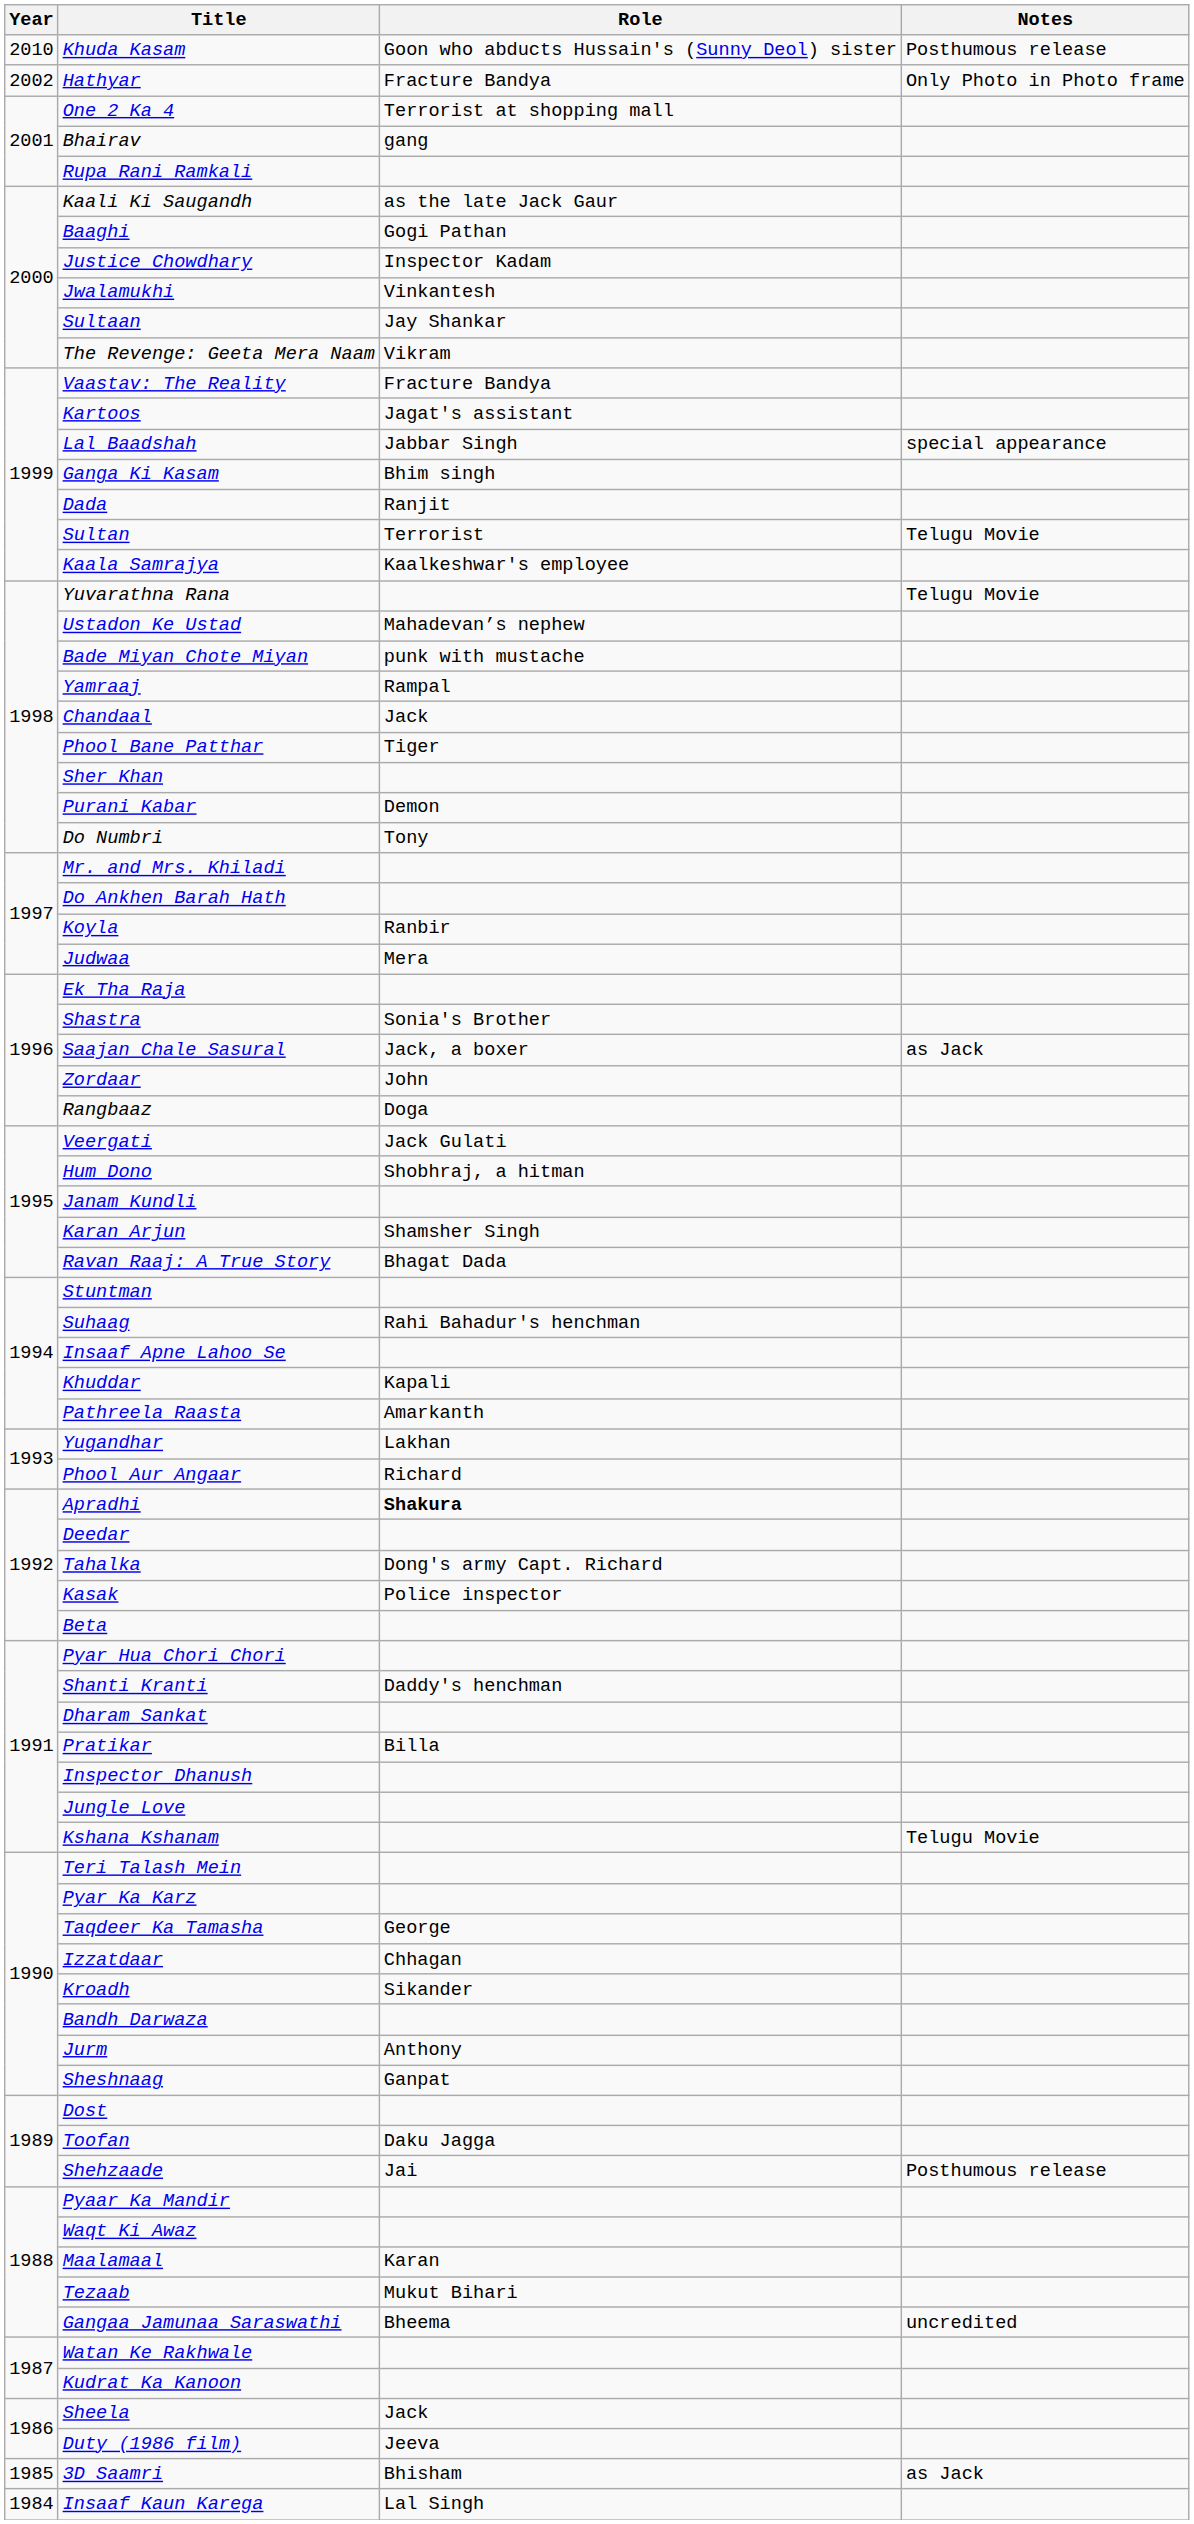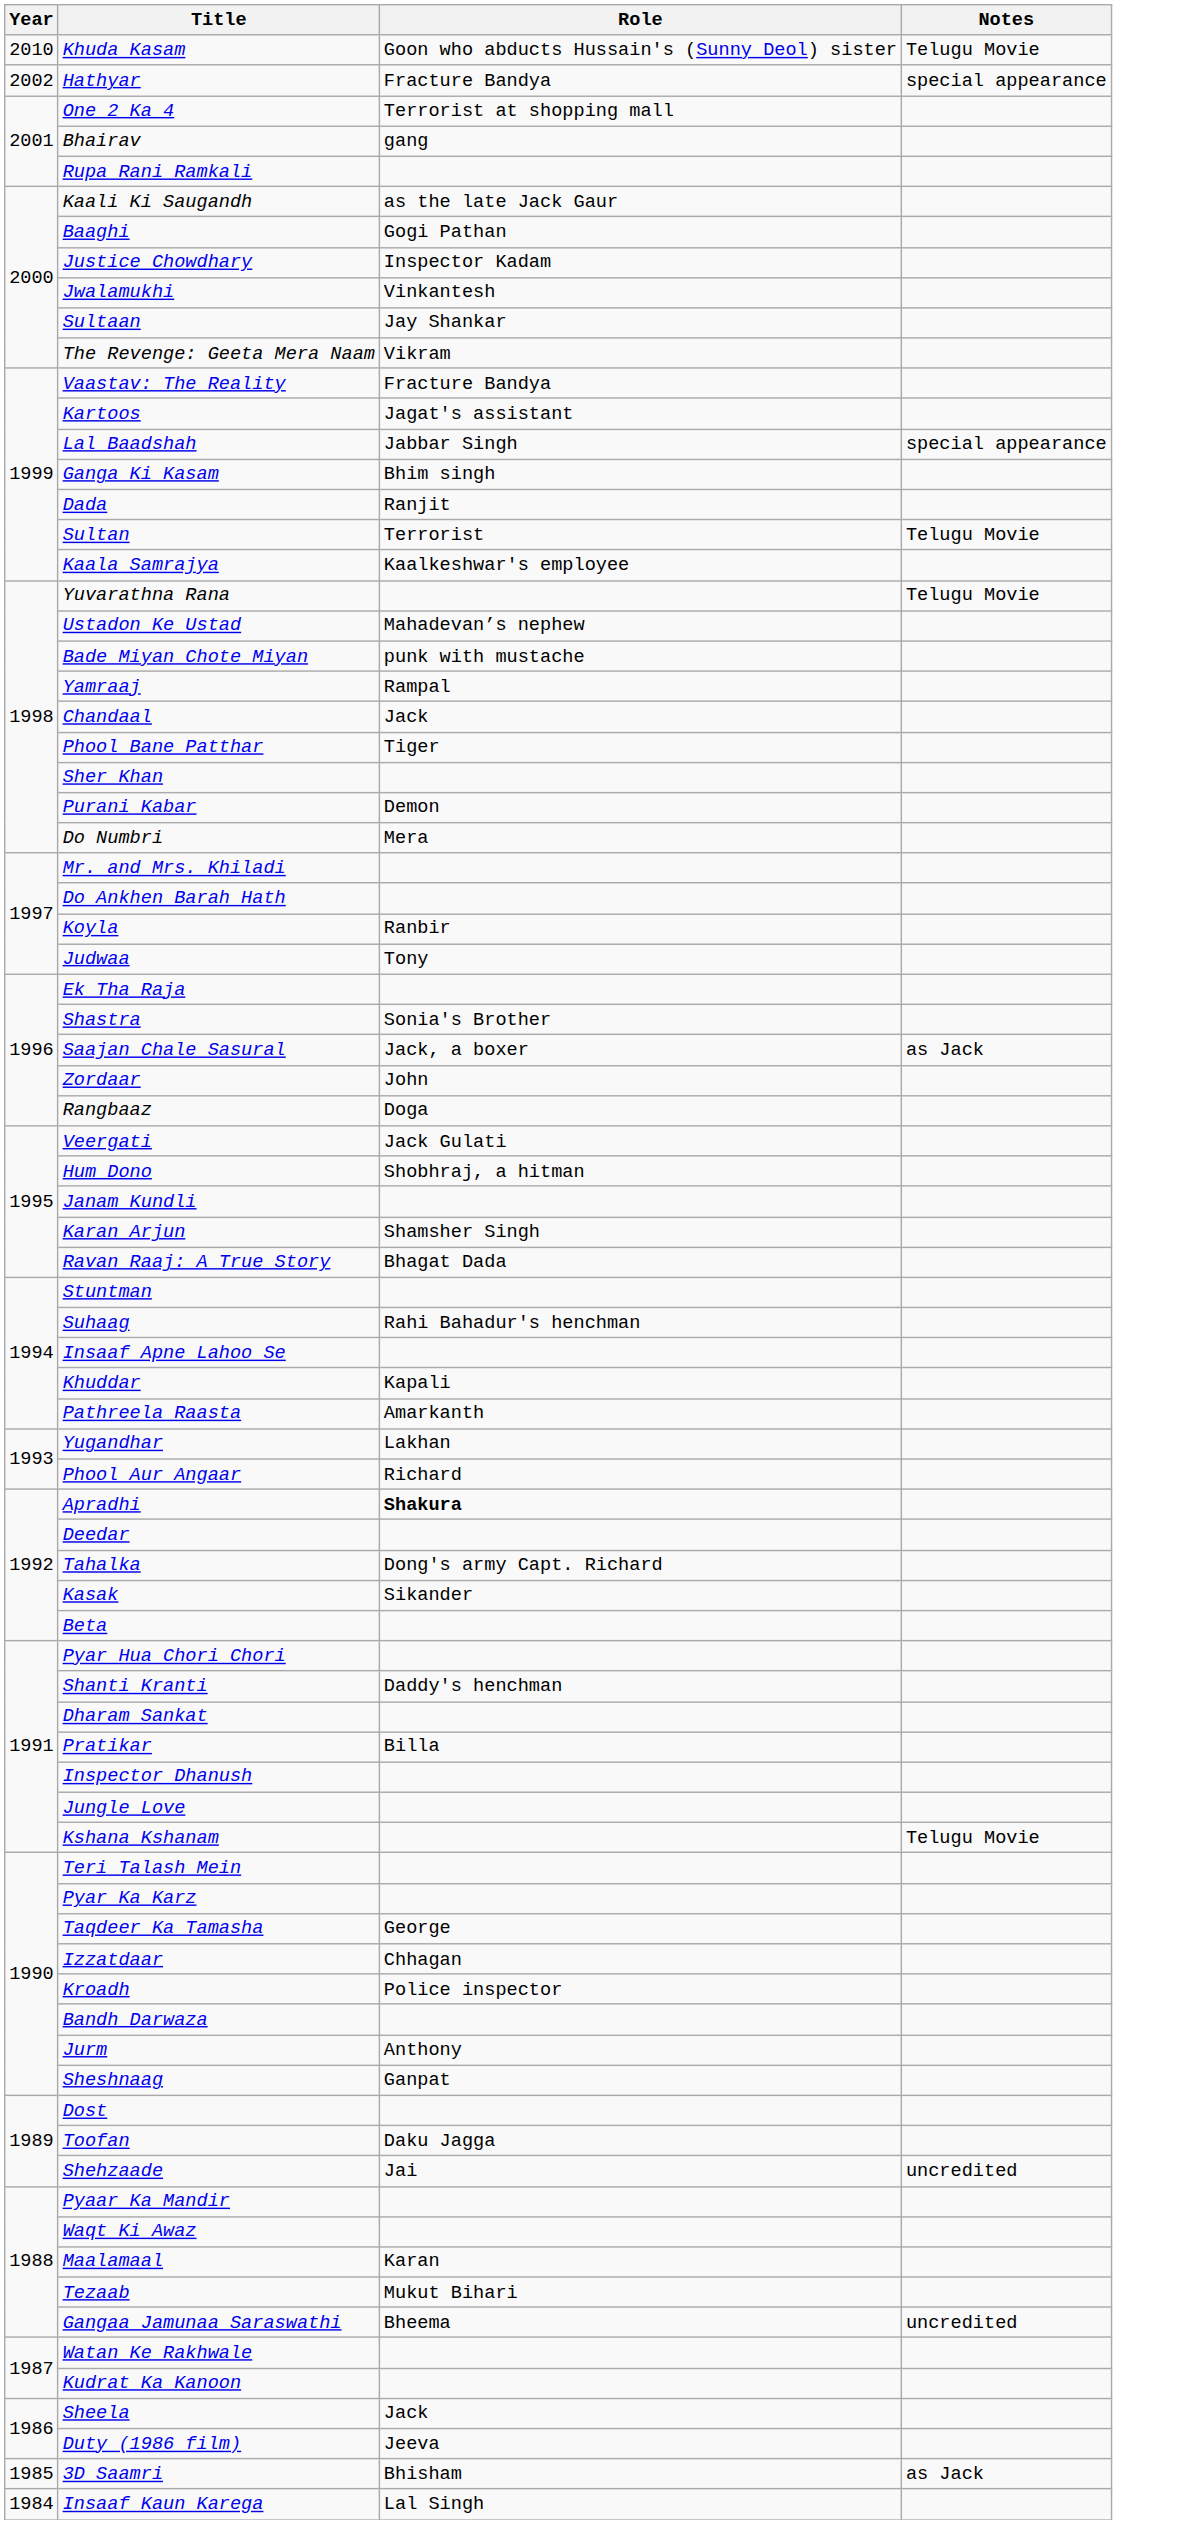 <table class="wikitable sortable">
 <tr>
 <th>Year</th>
 <th>Title</th>
 <th class="unsortable">Role</th>
 <th class="unsortable">Notes</th>
 </tr>
 <tr>
 <td>2010</td>
 <td><em><a href='#'>Khuda Kasam</a></em></td>
 <td>Goon who abducts Hussain's (<a href='#'>Sunny Deol</a>) sister</td>
-<td>Posthumous release</td>
+<td>Telugu Movie</td>
 </tr>
 <tr>
 <td>2002</td>
 <td><em><a href='#'>Hathyar</a></em></td>
 <td>Fracture Bandya</td>
-<td>Only Photo in Photo frame</td>
+<td>special appearance</td>
 </tr>
 <tr>
 <td rowspan="3">2001</td>
 <td><em><a href='#'>One 2 Ka 4 </a></em></td>
 <td>Terrorist at shopping mall</td>
 <td> </td>
 </tr>
 <tr>
 <td><em>Bhairav</em></td>
 <td>gang</td>
 <td> </td>
 </tr>
 <tr>
 <td><em><a href='#'>Rupa Rani Ramkali</a></em></td>
 <td> </td>
 <td> </td>
 </tr>
 <tr>
 <td rowspan="6">2000</td>
 <td><em>Kaali Ki Saugandh</em></td>
 <td>as the late Jack Gaur</td>
 <td> </td>
 </tr>
 <tr>
 <td><em><a href='#'>Baaghi</a></em></td>
 <td>Gogi Pathan</td>
 <td> </td>
 </tr>
 <tr>
 <td><em><a href='#'>Justice Chowdhary</a></em></td>
 <td>Inspector Kadam</td>
 <td> </td>
 </tr>
 <tr>
 <td><em><a href='#'>Jwalamukhi</a></em></td>
 <td>Vinkantesh</td>
 <td> </td>
 </tr>
 <tr>
 <td><em><a href='#'>Sultaan</a></em></td>
 <td>Jay Shankar</td>
 <td> </td>
 </tr>
 <tr>
 <td><em>The Revenge: Geeta Mera Naam</em></td>
 <td>Vikram</td>
 <td> </td>
 </tr>
 <tr>
 <td rowspan="7">1999</td>
 <td><em><a href='#'>Vaastav: The Reality</a></em></td>
 <td>Fracture Bandya</td>
 <td> </td>
 </tr>
 <tr>
 <td><em><a href='#'>Kartoos</a></em></td>
 <td>Jagat's assistant</td>
 <td> </td>
 </tr>
 <tr>
 <td><em><a href='#'>Lal Baadshah</a></em></td>
 <td>Jabbar Singh</td>
 <td>special appearance</td>
 </tr>
 <tr>
 <td><em><a href='#'>Ganga Ki Kasam</a></em></td>
 <td>Bhim singh</td>
 <td></td>
 </tr>
 <tr>
 <td><em><a href='#'>Dada</a></em></td>
 <td>Ranjit</td>
 <td></td>
 </tr>
 <tr>
 <td><em><a href='#'>Sultan</a></em></td>
 <td>Terrorist</td>
 <td>Telugu Movie</td>
 </tr>
 <tr>
 <td><em><a href='#'>Kaala Samrajya</a></em></td>
 <td>Kaalkeshwar's employee</td>
 <td></td>
 </tr>
 <tr>
 <td rowspan="9">1998</td>
 <td><em>Yuvarathna Rana</em></td>
 <td></td>
 <td>Telugu Movie</td>
 </tr>
 <tr>
 <td><em><a href='#'>Ustadon Ke Ustad</a></em></td>
 <td>Mahadevan’s nephew</td>
 <td></td>
 </tr>
 <tr>
 <td><em><a href='#'>Bade Miyan Chote Miyan</a></em></td>
 <td>punk with mustache</td>
 <td> </td>
 </tr>
 <tr>
 <td><em><a href='#'>Yamraaj</a></em></td>
 <td>Rampal</td>
 <td> </td>
 </tr>
 <tr>
 <td><em><a href='#'>Chandaal</a></em></td>
 <td>Jack</td>
 <td> </td>
 </tr>
 <tr>
 <td><em><a href='#'>Phool Bane Patthar</a></em></td>
 <td>Tiger</td>
 <td></td>
 </tr>
 <tr>
 <td><em><a href='#'>Sher Khan</a></em></td>
 <td> </td>
 <td> </td>
 </tr>
 <tr>
 <td><em><a href='#'>Purani Kabar</a></em></td>
 <td>Demon</td>
 <td> </td>
 </tr>
 <tr>
 <td><em>Do Numbri</em></td>
-<td>Tony</td>
+<td>Mera</td>
 <td> </td>
 </tr>
 <tr>
 <td rowspan="4">1997</td>
 <td><em><a href='#'>Mr. and Mrs. Khiladi</a></em></td>
 <td> </td>
 <td> </td>
 </tr>
 <tr>
 <td><em><a href='#'>Do Ankhen Barah Hath</a></em></td>
 <td> </td>
 <td> </td>
 </tr>
 <tr>
 <td><em><a href='#'>Koyla</a></em></td>
 <td>Ranbir</td>
 <td> </td>
 </tr>
 <tr>
 <td><em><a href='#'>Judwaa</a></em></td>
-<td>Mera</td>
+<td>Tony</td>
 <td> </td>
 </tr>
 <tr>
 <td Rowspan="5">1996</td>
 <td><em><a href='#'>Ek Tha Raja</a></em></td>
 <td> </td>
 <td> </td>
 </tr>
 <tr>
 <td><em><a href='#'>Shastra</a></em></td>
 <td>Sonia's Brother</td>
 <td> </td>
 </tr>
 <tr>
 <td><em><a href='#'>Saajan Chale Sasural</a></em></td>
 <td>Jack, a boxer</td>
 <td>as Jack </td>
 </tr>
 <tr>
 <td><em><a href='#'>Zordaar</a></em></td>
 <td>John</td>
 <td> </td>
 </tr>
 <tr>
 <td><em>Rangbaaz</em></td>
 <td>Doga</td>
 <td> </td>
 </tr>
 <tr>
 <td rowspan="5">1995</td>
 <td><em><a href='#'>Veergati</a></em></td>
 <td>Jack Gulati</td>
 <td> </td>
 </tr>
 <tr>
 <td><em><a href='#'>Hum Dono</a></em></td>
 <td>Shobhraj, a hitman</td>
 <td> </td>
 </tr>
 <tr>
 <td><em><a href='#'>Janam Kundli</a></em></td>
 <td> </td>
 <td> </td>
 </tr>
 <tr>
 <td><em><a href='#'>Karan Arjun</a></em></td>
 <td>Shamsher Singh</td>
 <td> </td>
 </tr>
 <tr>
 <td><em><a href='#'>Ravan Raaj: A True Story</a></em></td>
 <td>Bhagat Dada</td>
 <td> </td>
 </tr>
 <tr>
 <td rowspan="5">1994</td>
 <td><em><a href='#'>Stuntman</a></em></td>
 <td> </td>
 <td> </td>
 </tr>
 <tr>
 <td><em><a href='#'>Suhaag</a></em></td>
 <td>Rahi Bahadur's henchman</td>
 <td> </td>
 </tr>
 <tr>
 <td><em><a href='#'>Insaaf Apne Lahoo Se</a></em></td>
 <td> </td>
 <td> </td>
 </tr>
 <tr>
 <td><em><a href='#'>Khuddar</a></em></td>
 <td>Kapali</td>
 <td> </td>
 </tr>
 <tr>
 <td><em><a href='#'>Pathreela Raasta</a></em></td>
 <td>Amarkanth</td>
 <td></td>
 </tr>
 <tr>
 <td rowspan="2">1993</td>
 <td><em><a href='#'>Yugandhar</a></em></td>
 <td>Lakhan</td>
 <td></td>
 </tr>
 <tr>
 <td><em><a href='#'>Phool Aur Angaar</a></em></td>
 <td>Richard</td>
 <td> </td>
 </tr>
 <tr>
 <td rowspan="5">1992</td>
 <td><em><a href='#'>Apradhi</a></em></td>
 <td><strong>Shakura</strong></td>
 <td> </td>
 </tr>
 <tr>
 <td><em><a href='#'>Deedar</a></em></td>
 <td> </td>
 <td> </td>
 </tr>
 <tr>
 <td><em><a href='#'>Tahalka</a></em></td>
 <td>Dong's army Capt. Richard</td>
 <td> </td>
 </tr>
 <tr>
 <td><em><a href='#'>Kasak</a></em></td>
-<td>Police inspector</td>
+<td>Sikander</td>
 <td> </td>
 </tr>
 <tr>
 <td><em><a href='#'>Beta</a></em></td>
 <td></td>
 <td></td>
 </tr>
 <tr>
 <td rowspan="7">1991</td>
 <td><em><a href='#'>Pyar Hua Chori Chori</a></em></td>
 <td> </td>
 <td> </td>
 </tr>
 <tr>
 <td><em> <a href='#'>Shanti Kranti</a></em></td>
 <td>Daddy's henchman</td>
 <td> </td>
 </tr>
 <tr>
 <td><em><a href='#'>Dharam Sankat</a></em></td>
 <td> </td>
 <td> </td>
 </tr>
 <tr>
 <td><em><a href='#'>Pratikar</a></em></td>
 <td>Billa</td>
 <td> </td>
 </tr>
 <tr>
 <td><em><a href='#'>Inspector Dhanush</a></em></td>
 <td> </td>
 <td> </td>
 </tr>
 <tr>
 <td><em><a href='#'>Jungle Love</a></em></td>
 <td> </td>
 <td> </td>
 </tr>
 <tr>
 <td><em><a href='#'>Kshana Kshanam</a></em></td>
 <td> </td>
 <td>Telugu Movie</td>
 </tr>
 <tr>
 <td Rowspan="8">1990</td>
 <td><em><a href='#'>Teri Talash Mein</a></em></td>
 <td> </td>
 <td> </td>
 </tr>
 <tr>
 <td><em><a href='#'>Pyar Ka Karz</a></em></td>
 <td></td>
 <td></td>
 </tr>
 <tr>
 <td><em><a href='#'>Taqdeer Ka Tamasha</a></em></td>
 <td>George</td>
 <td> </td>
 </tr>
 <tr>
 <td><em><a href='#'>Izzatdaar</a></em></td>
 <td>Chhagan</td>
 <td> </td>
 </tr>
 <tr>
 <td><em><a href='#'>Kroadh</a></em></td>
-<td>Sikander</td>
+<td>Police inspector</td>
 <td> </td>
 </tr>
 <tr>
 <td><em><a href='#'>Bandh Darwaza</a></em></td>
 <td> </td>
 <td> </td>
 </tr>
 <tr>
 <td><em><a href='#'>Jurm</a></em></td>
 <td>Anthony</td>
 <td> </td>
 </tr>
 <tr>
 <td><em><a href='#'>Sheshnaag</a></em></td>
 <td>Ganpat</td>
 <td> </td>
 </tr>
 <tr>
 <td Rowspan="3">1989</td>
 <td><em><a href='#'>Dost</a></em></td>
 <td> </td>
 <td></td>
 </tr>
 <tr>
 <td><em><a href='#'>Toofan</a></em></td>
 <td>Daku Jagga</td>
 <td></td>
 </tr>
 <tr>
 <td><em><a href='#'>Shehzaade</a></em></td>
 <td>Jai</td>
-<td>Posthumous release</td>
+<td>uncredited</td>
 </tr>
 <tr>
 <td Rowspan="5">1988</td>
 <td><em><a href='#'>Pyaar Ka Mandir</a></em></td>
 <td></td>
 <td></td>
 </tr>
 <tr>
 <td><em><a href='#'>Waqt Ki Awaz</a></em></td>
 <td></td>
 <td></td>
 </tr>
 <tr>
 <td><em><a href='#'>Maalamaal</a></em></td>
 <td>Karan</td>
 <td></td>
 </tr>
 <tr>
 <td><em><a href='#'>Tezaab</a></em></td>
 <td>Mukut Bihari</td>
 <td></td>
 </tr>
 <tr>
 <td><em><a href='#'>Gangaa Jamunaa Saraswathi</a></em></td>
 <td>Bheema</td>
 <td>uncredited</td>
 </tr>
 <tr>
 <td rowspan="2">1987</td>
 <td><em><a href='#'>Watan Ke Rakhwale</a></em></td>
 <td></td>
 <td></td>
 </tr>
 <tr>
 <td><em><a href='#'>Kudrat Ka Kanoon</a></em></td>
 <td></td>
 <td></td>
 </tr>
 <tr>
 <td rowspan="2">1986</td>
 <td><em><a href='#'>Sheela</a></em></td>
 <td>Jack</td>
 <td></td>
 </tr>
 <tr>
 <td><em><a href='#'>Duty (1986 film)</a></em></td>
 <td>Jeeva</td>
 <td></td>
 </tr>
 <tr>
 <td>1985</td>
 <td><em><a href='#'>3D Saamri</a></em></td>
 <td>Bhisham</td>
 <td>as Jack </td>
 </tr>
 <tr>
 <td>1984</td>
 <td><em><a href='#'>Insaaf Kaun Karega</a></em></td>
 <td>Lal Singh</td>
 <td> </td>
 </tr>
 </table>
